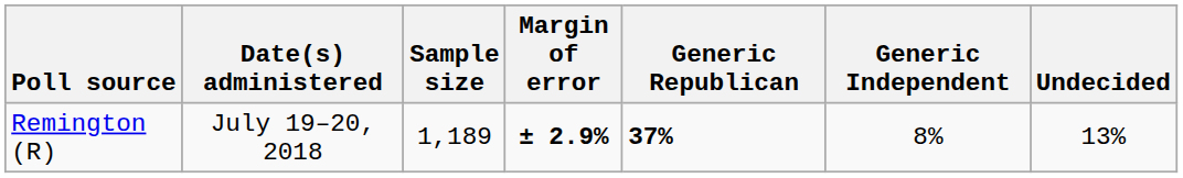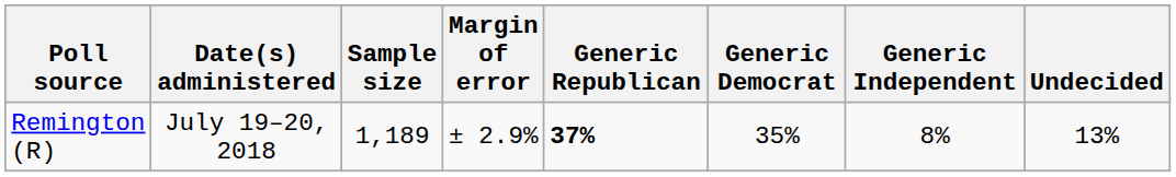 <table class="wikitable">
 <tr valign=bottom>
 <th>Poll source</th>
 <th>Date(s)<br>administered</th>
 <th>Sample<br>size</th>
 <th>Margin<br>of error</th>
 <th style="width:100px;">Generic<br>Republican</th>
+<th style="width:100px;">Generic<br>Democrat</th>
 <th style="width:100px;">Generic<br>Independent</th>
 <th>Undecided</th>
 </tr>
 <tr>
 <td><a href='#'>Remington</a> (R)</td>
 <td align=center>July 19–20, 2018</td>
 <td align=center>1,189</td>
-<td align=center><strong>± 2.9%</strong></td>
+<td align=center>± 2.9%</td>
 <td><strong>37%</strong></td>
+<td align=center>35%</td>
 <td align=center>8%</td>
 <td align=center>13%</td>
 </tr>
 </table>
